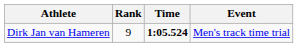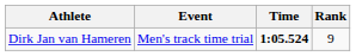 <table class="wikitable" style="font-size:90%">
 <tr>
 <th>Athlete</th>
+<th>Event</th>
+<th>Time</th>
 <th>Rank</th>
-<th>Time</th>
-<th>Event</th>
 </tr>
 <tr align=center>
 <td align=left><a href='#'>Dirk Jan van Hameren</a></td>
+<td align=left><a href='#'>Men's track time trial</a></td>
+<td><strong>1:05.524</strong></td>
 <td>9</td>
-<td><strong>1:05.524</strong></td>
-<td align=left><a href='#'>Men's track time trial</a></td>
 </tr>
 </table>
